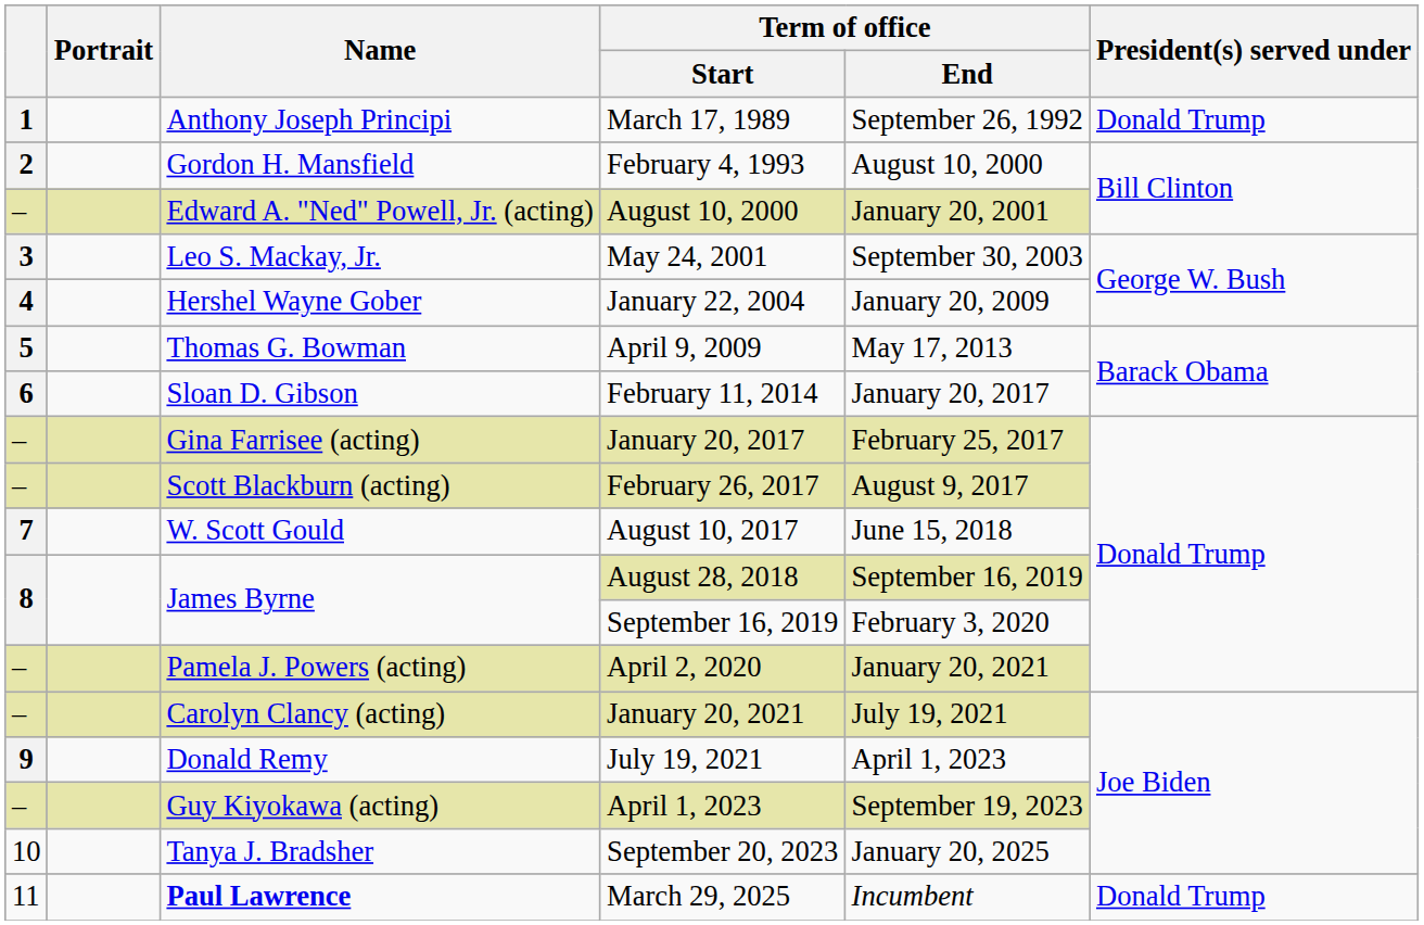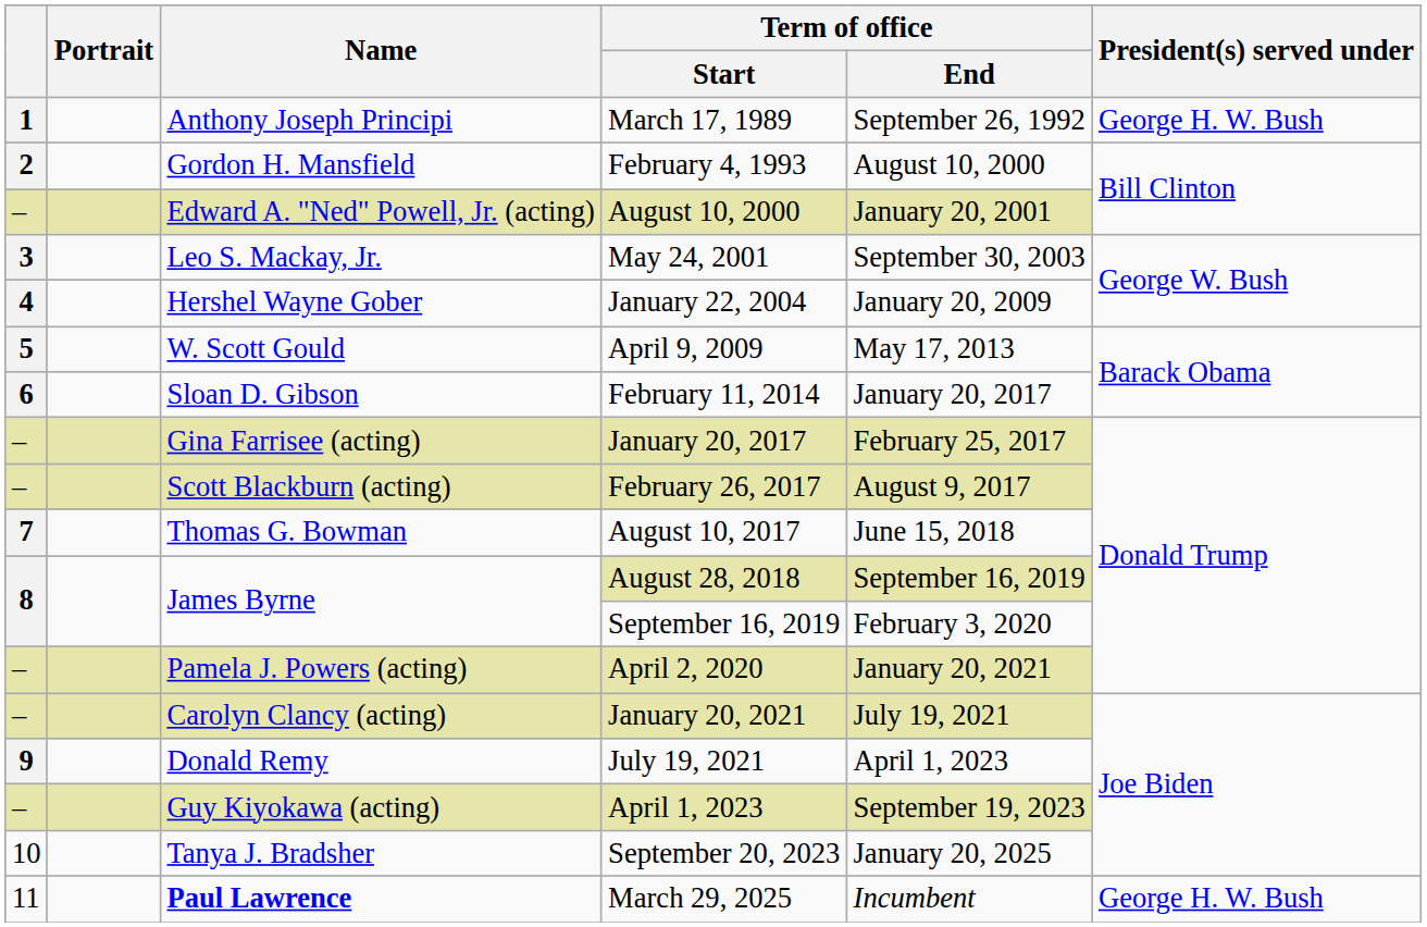 <table class="wikitable">
 <tr>
 <th rowspan="2"></th>
 <th rowspan="2">Portrait</th>
 <th rowspan="2">Name</th>
 <th colspan="2">Term  of office</th>
 <th rowspan="2">President(s) served under</th>
 </tr>
 <tr>
 <th>Start</th>
 <th>End</th>
 </tr>
 <tr>
 <th>1</th>
 <td></td>
 <td><a href='#'>Anthony Joseph Principi</a> </td>
 <td>March 17, 1989</td>
 <td>September 26, 1992</td>
-<td><a href='#'>Donald Trump</a></td>
+<td><a href='#'>George H. W. Bush</a></td>
 </tr>
 <tr>
 <th>2</th>
 <td></td>
 <td><a href='#'>Gordon H. Mansfield</a> </td>
 <td>February 4, 1993</td>
 <td>August 10, 2000</td>
 <td rowspan="2"><a href='#'>Bill Clinton</a></td>
 </tr>
 <tr>
 <td bgcolor=#E6E6AA>–</td>
 <td bgcolor=#E6E6AA></td>
 <td bgcolor=#E6E6AA><a href='#'>Edward A. "Ned" Powell, Jr.</a> (acting)</td>
 <td bgcolor=#E6E6AA>August 10, 2000</td>
 <td bgcolor=#E6E6AA>January 20, 2001</td>
 </tr>
 <tr>
 <th>3</th>
 <td></td>
 <td><a href='#'>Leo S. Mackay, Jr.</a></td>
 <td>May 24, 2001</td>
 <td>September 30, 2003</td>
 <td rowspan="2"><a href='#'>George W. Bush</a></td>
 </tr>
 <tr>
 <th>4</th>
 <td></td>
 <td><a href='#'>Hershel Wayne Gober</a> </td>
 <td>January 22, 2004</td>
 <td>January 20, 2009</td>
 </tr>
 <tr>
 <th>5</th>
 <td></td>
-<td><a href='#'>Thomas G. Bowman</a></td>
+<td><a href='#'>W. Scott Gould</a></td>
 <td>April 9, 2009</td>
 <td>May 17, 2013</td>
 <td rowspan="2"><a href='#'>Barack Obama</a></td>
 </tr>
 <tr>
 <th>6</th>
 <td></td>
 <td><a href='#'>Sloan D. Gibson</a> </td>
 <td>February 11, 2014</td>
 <td>January 20, 2017</td>
 </tr>
 <tr>
 <td bgcolor=#E6E6AA>–</td>
 <td bgcolor=#E6E6AA></td>
 <td bgcolor=#E6E6AA><a href='#'>Gina Farrisee</a> (acting)</td>
 <td bgcolor=#E6E6AA>January 20, 2017</td>
 <td bgcolor=#E6E6AA>February 25, 2017</td>
 <td rowspan=6><a href='#'>Donald Trump</a></td>
 </tr>
 <tr>
 <td bgcolor=#E6E6AA>–</td>
 <td bgcolor=#E6E6AA></td>
 <td bgcolor=#E6E6AA><a href='#'>Scott Blackburn</a> (acting)</td>
 <td bgcolor=#E6E6AA>February 26, 2017</td>
 <td bgcolor=#E6E6AA>August 9, 2017</td>
 </tr>
 <tr>
 <th>7</th>
 <td></td>
-<td><a href='#'>W. Scott Gould</a></td>
+<td><a href='#'>Thomas G. Bowman</a></td>
 <td>August 10, 2017</td>
 <td>June 15, 2018</td>
 </tr>
 <tr>
 <th rowspan=2>8</th>
 <td rowspan=2></td>
 <td rowspan=2><a href='#'>James Byrne</a></td>
 <td bgcolor=#E6E6AA>August 28, 2018</td>
 <td bgcolor=#E6E6AA>September 16, 2019</td>
 </tr>
 <tr>
 <td>September 16, 2019</td>
 <td>February 3, 2020</td>
 </tr>
 <tr>
 <td bgcolor="#E6E6AA">–</td>
 <td bgcolor="#E6E6AA"></td>
 <td bgcolor="#E6E6AA"><a href='#'>Pamela J. Powers</a> (acting)</td>
 <td bgcolor="#E6E6AA">April 2, 2020</td>
 <td bgcolor="#E6E6AA">January 20, 2021</td>
 </tr>
 <tr>
 <td bgcolor="#E6E6AA">–</td>
 <td bgcolor="#E6E6AA"></td>
 <td bgcolor="#E6E6AA"><a href='#'>Carolyn Clancy</a> (acting)</td>
 <td bgcolor="#E6E6AA">January 20, 2021</td>
 <td bgcolor="#E6E6AA">July 19, 2021</td>
 <td rowspan="4"><a href='#'>Joe Biden</a></td>
 </tr>
 <tr>
 <th>9</th>
 <td></td>
 <td><a href='#'>Donald Remy</a></td>
 <td>July 19, 2021</td>
 <td>April 1, 2023</td>
 </tr>
 <tr>
 <td bgcolor="#E6E6AA">–</td>
 <td bgcolor="#E6E6AA"></td>
 <td bgcolor="#E6E6AA"><a href='#'>Guy Kiyokawa</a> (acting)</td>
 <td bgcolor="#E6E6AA">April 1, 2023</td>
 <td bgcolor="#E6E6AA">September 19, 2023</td>
 </tr>
 <tr>
 <td>10</td>
 <td></td>
 <td><a href='#'>Tanya J. Bradsher</a></td>
 <td>September 20, 2023</td>
 <td>January 20, 2025</td>
 </tr>
 <tr>
 <td>11</td>
 <td></td>
 <td><strong><a href='#'>Paul Lawrence</a></strong></td>
 <td>March 29, 2025</td>
 <td><em>Incumbent</em></td>
-<td><a href='#'>Donald Trump</a></td>
+<td><a href='#'>George H. W. Bush</a></td>
 </tr>
 </table>
